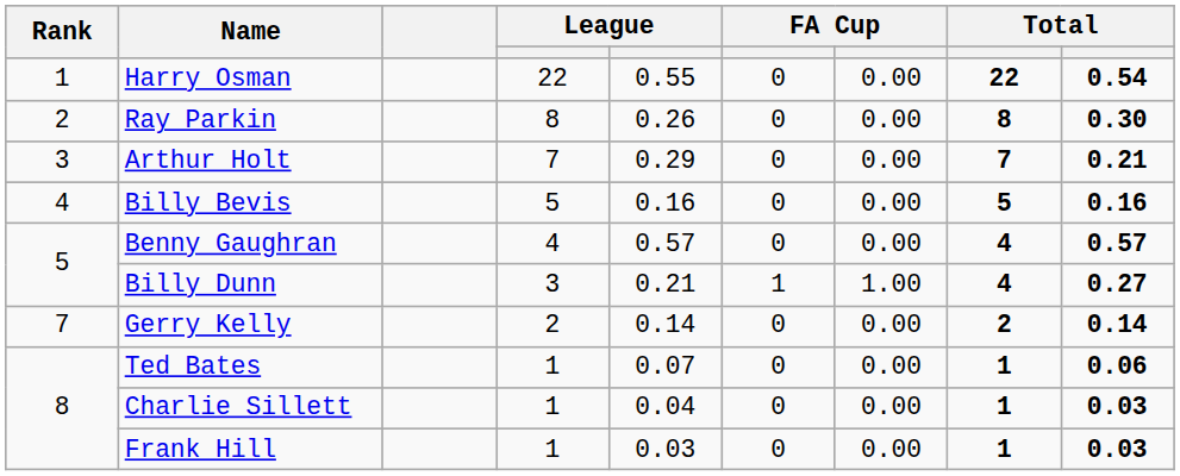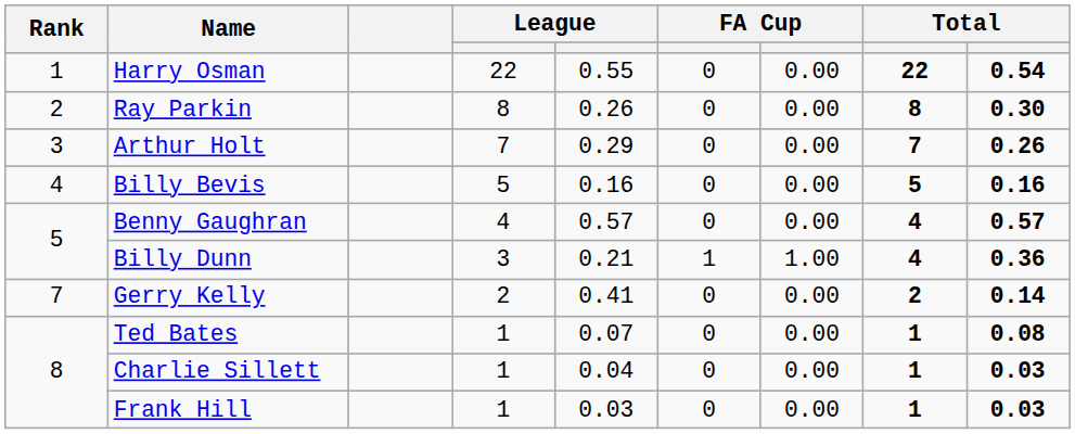 <table class="wikitable plainrowheaders" style="text-align:center;">
 <tr>
 <th scope="col" rowspan="2" style="width:4em;">Rank</th>
 <th scope="col" rowspan="2" style="width:10em;">Name</th>
 <th scope="col" rowspan="2" style="width:4em;"></th>
 <th scope="col" colspan="2">League</th>
 <th scope="col" colspan="2">FA Cup</th>
 <th scope="col" colspan="2">Total</th>
 </tr>
 <tr>
 <th scope="col" style="width:4em;"></th>
 <th scope="col" style="width:4em;"></th>
 <th scope="col" style="width:4em;"></th>
 <th scope="col" style="width:4em;"></th>
 <th scope="col" style="width:4em;"></th>
 <th scope="col" style="width:4em;"></th>
 </tr>
 <tr>
 <td>1</td>
 <td align="left"><a href='#'>Harry Osman</a></td>
 <td></td>
 <td>22</td>
 <td>0.55</td>
 <td>0</td>
 <td>0.00</td>
 <td><strong>22</strong></td>
 <td><strong>0.54</strong></td>
 </tr>
 <tr>
 <td>2</td>
 <td align="left"><a href='#'>Ray Parkin</a></td>
 <td></td>
 <td>8</td>
 <td>0.26</td>
 <td>0</td>
 <td>0.00</td>
 <td><strong>8</strong></td>
 <td><strong>0.30</strong></td>
 </tr>
 <tr>
 <td>3</td>
 <td align="left"><a href='#'>Arthur Holt</a></td>
 <td></td>
 <td>7</td>
 <td>0.29</td>
 <td>0</td>
 <td>0.00</td>
 <td><strong>7</strong></td>
-<td><strong>0.21</strong></td>
+<td><strong>0.26</strong></td>
 </tr>
 <tr>
 <td>4</td>
 <td align="left"><a href='#'>Billy Bevis</a></td>
 <td></td>
 <td>5</td>
 <td>0.16</td>
 <td>0</td>
 <td>0.00</td>
 <td><strong>5</strong></td>
 <td><strong>0.16</strong></td>
 </tr>
 <tr>
 <td rowspan="2">5</td>
 <td align="left"><a href='#'>Benny Gaughran</a></td>
 <td></td>
 <td>4</td>
 <td>0.57</td>
 <td>0</td>
 <td>0.00</td>
 <td><strong>4</strong></td>
 <td><strong>0.57</strong></td>
 </tr>
 <tr>
 <td align="left"><a href='#'>Billy Dunn</a></td>
 <td></td>
 <td>3</td>
 <td>0.21</td>
 <td>1</td>
 <td>1.00</td>
 <td><strong>4</strong></td>
-<td><strong>0.27</strong></td>
+<td><strong>0.36</strong></td>
 </tr>
 <tr>
 <td>7</td>
 <td align="left"><a href='#'>Gerry Kelly</a></td>
 <td></td>
 <td>2</td>
-<td>0.14</td>
+<td>0.41</td>
 <td>0</td>
 <td>0.00</td>
 <td><strong>2</strong></td>
 <td><strong>0.14</strong></td>
 </tr>
 <tr>
 <td rowspan="3">8</td>
 <td align="left"><a href='#'>Ted Bates</a></td>
 <td></td>
 <td>1</td>
 <td>0.07</td>
 <td>0</td>
 <td>0.00</td>
 <td><strong>1</strong></td>
-<td><strong>0.06</strong></td>
+<td><strong>0.08</strong></td>
 </tr>
 <tr>
 <td align="left"><a href='#'>Charlie Sillett</a></td>
 <td></td>
 <td>1</td>
 <td>0.04</td>
 <td>0</td>
 <td>0.00</td>
 <td><strong>1</strong></td>
 <td><strong>0.03</strong></td>
 </tr>
 <tr>
 <td align="left"><a href='#'>Frank Hill</a></td>
 <td></td>
 <td>1</td>
 <td>0.03</td>
 <td>0</td>
 <td>0.00</td>
 <td><strong>1</strong></td>
 <td><strong>0.03</strong></td>
 </tr>
 </table>
